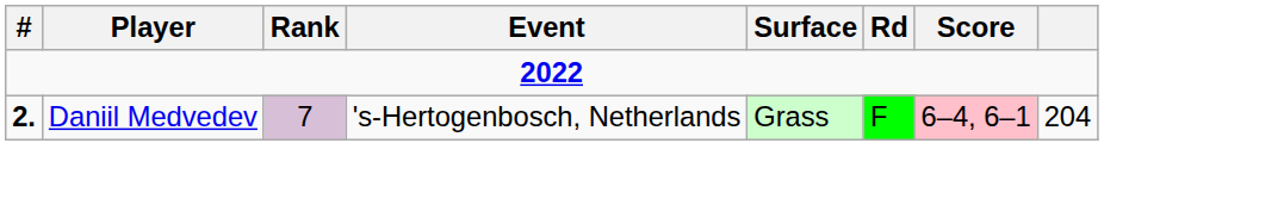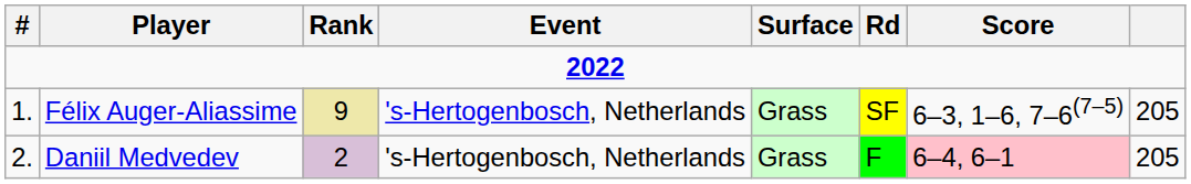 <table class="wikitable sortable">
 <tr>
 <th>#</th>
 <th>Player</th>
 <th>Rank</th>
 <th>Event</th>
 <th>Surface</th>
 <th>Rd</th>
 <th class="unsortable">Score</th>
 <th></th>
 </tr>
 <tr>
 <td colspan=8 style=text-align:center><strong><a href='#'>2022</a></strong></td>
 </tr>
 <tr>
-<td><strong>2.</strong></td>
+<td>1.</td>
+<td> <a href='#'>Félix Auger-Aliassime</a></td>
+<td align=center bgcolor=eee8aa>9</td>
+<td><a href='#'>'s-Hertogenbosch</a>, Netherlands</td>
+<td style="background:#cfc;">Grass</td>
+<td bgcolor=yellow>SF</td>
+<td>6–3, 1–6, 7–6<sup>(7–5)</sup></td>
+<td align=center>205</td>
+</tr>
+<tr>
+<td>2.</td>
 <td> <a href='#'>Daniil Medvedev</a></td>
-<td align=center style="background:thistle;">7</td>
+<td align=center style="background:thistle;">2</td>
 <td>'s-Hertogenbosch, Netherlands</td>
 <td style="background:#cfc;">Grass</td>
 <td bgcolor=lime>F</td>
 <td style="background: pink;">6–4, 6–1</td>
-<td align=center>204</td>
+<td align=center>205</td>
 </tr>
 </table>
